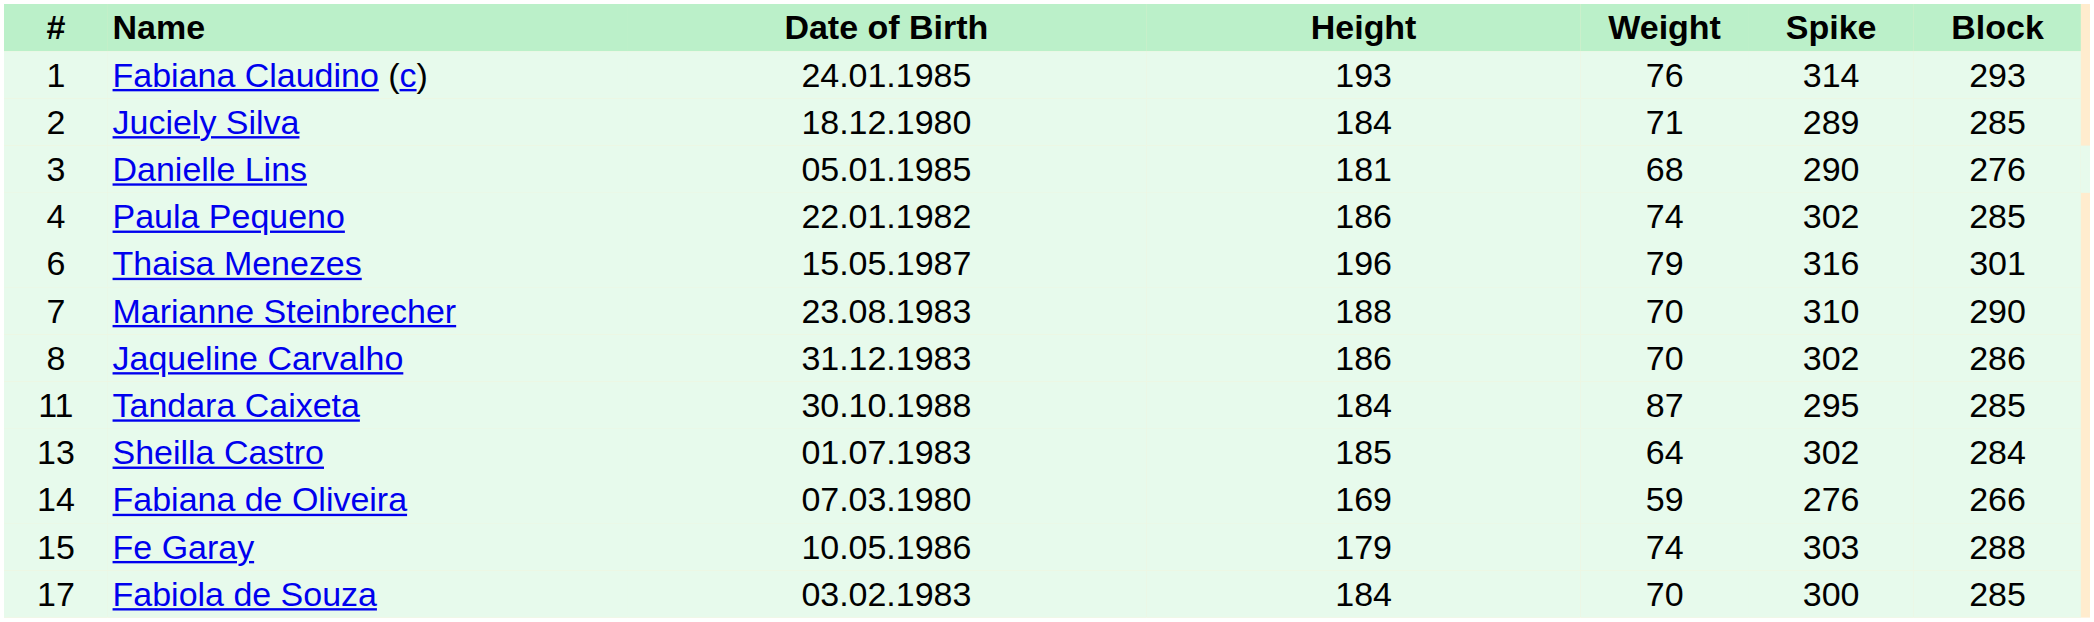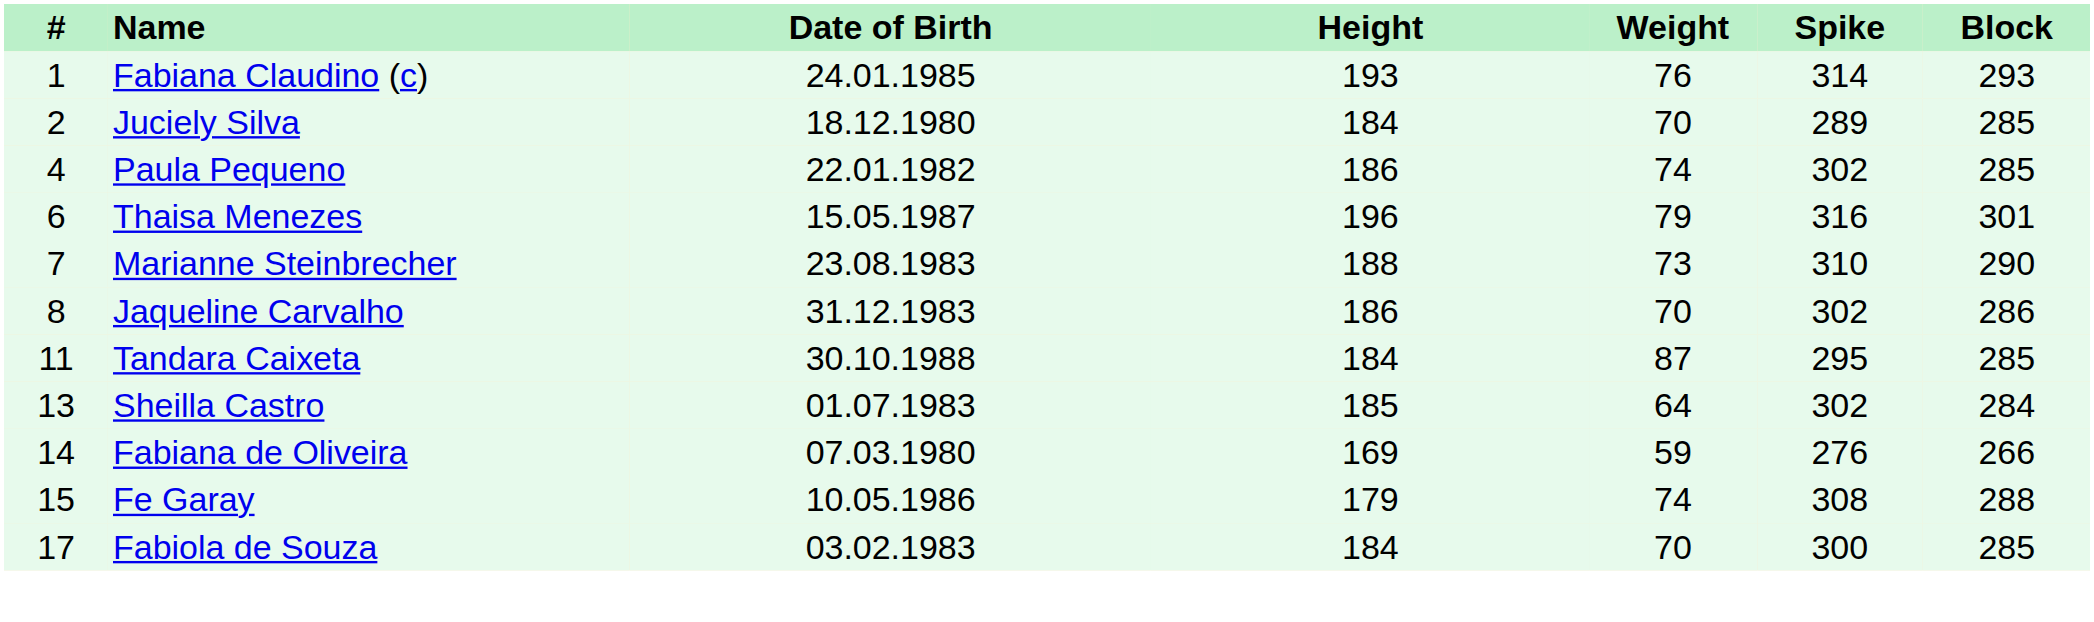 <table border=0 cellpadding=2 cellspacing=0  |- bgcolor=#FFECCE style="text-align:center; font-size:90%;" width=100%>
 <tr bgcolor=#BBF0C9>
 <th width=5%>#</th>
 <th width=25% align=left>Name</th>
 <th width=25%>Date of Birth</th>
 <th width=21%>Height</th>
 <th width=8%>Weight</th>
 <th width=8%>Spike</th>
 <th width=8%>Block</th>
 </tr>
 <tr bgcolor=#E7FAEC>
 <td>1</td>
 <td align=left><a href='#'>Fabiana Claudino</a> (<a href='#'>c</a>)</td>
 <td>24.01.1985</td>
 <td>193</td>
 <td>76</td>
 <td>314</td>
 <td>293</td>
 </tr>
 <tr bgcolor=#E7FAEC>
 <td>2</td>
 <td align=left><a href='#'>Juciely Silva</a></td>
 <td>18.12.1980</td>
 <td>184</td>
-<td>71</td>
+<td>70</td>
 <td>289</td>
 <td>285</td>
-</tr>
-<tr bgcolor=#E7FAEC>
-<td>3</td>
-<td align=left><a href='#'>Danielle Lins</a></td>
-<td>05.01.1985</td>
-<td>181</td>
-<td>68</td>
-<td>290</td>
-<td>276</td>
-<td></td>
 </tr>
 <tr bgcolor=#E7FAEC>
 <td>4</td>
 <td align=left><a href='#'>Paula Pequeno</a></td>
 <td>22.01.1982</td>
 <td>186</td>
 <td>74</td>
 <td>302</td>
 <td>285</td>
 </tr>
 <tr bgcolor=#E7FAEC>
 <td>6</td>
 <td align=left><a href='#'>Thaisa Menezes</a></td>
 <td>15.05.1987</td>
 <td>196</td>
 <td>79</td>
 <td>316</td>
 <td>301</td>
 </tr>
 <tr bgcolor=#E7FAEC>
 <td>7</td>
 <td align=left><a href='#'>Marianne Steinbrecher</a></td>
 <td>23.08.1983</td>
 <td>188</td>
-<td>70</td>
+<td>73</td>
 <td>310</td>
 <td>290</td>
 </tr>
 <tr bgcolor=#E7FAEC>
 <td>8</td>
 <td align=left><a href='#'>Jaqueline Carvalho</a></td>
 <td>31.12.1983</td>
 <td>186</td>
 <td>70</td>
 <td>302</td>
 <td>286</td>
 </tr>
 <tr bgcolor=#E7FAEC>
 <td>11</td>
 <td align=left><a href='#'>Tandara Caixeta</a></td>
 <td>30.10.1988</td>
 <td>184</td>
 <td>87</td>
 <td>295</td>
 <td>285</td>
 </tr>
 <tr bgcolor=#E7FAEC>
 <td>13</td>
 <td align=left><a href='#'>Sheilla Castro</a></td>
 <td>01.07.1983</td>
 <td>185</td>
 <td>64</td>
 <td>302</td>
 <td>284</td>
 </tr>
 <tr bgcolor=#E7FAEC>
 <td>14</td>
 <td align=left><a href='#'>Fabiana de Oliveira</a></td>
 <td>07.03.1980</td>
 <td>169</td>
 <td>59</td>
 <td>276</td>
 <td>266</td>
 </tr>
 <tr bgcolor=#E7FAEC>
 <td>15</td>
 <td align=left><a href='#'>Fe Garay</a></td>
 <td>10.05.1986</td>
 <td>179</td>
 <td>74</td>
-<td>303</td>
+<td>308</td>
 <td>288</td>
 </tr>
 <tr bgcolor=#E7FAEC>
 <td>17</td>
 <td align=left><a href='#'>Fabiola de Souza</a></td>
 <td>03.02.1983</td>
 <td>184</td>
 <td>70</td>
 <td>300</td>
 <td>285</td>
 </tr>
 </table>
